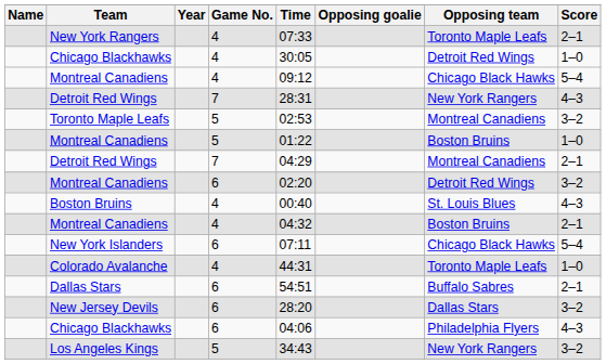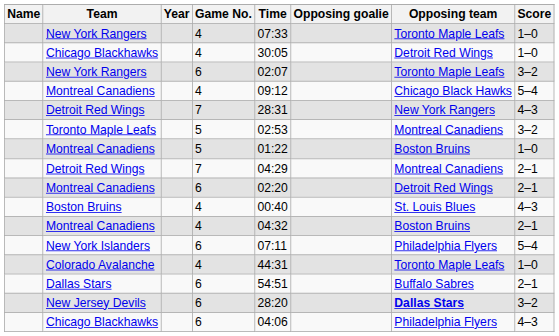 <table class="wikitable sortable" style="font-size: 95%;">
 <tr style="white-space: nowrap;">
 </tr>
 <tr style="background: #e3e3e3;">
 <th>Name</th>
 <th>Team</th>
 <th>Year</th>
 <th>Game No.</th>
 <th>Time</th>
 <th>Opposing goalie</th>
 <th>Opposing team</th>
 <th>Score</th>
 </tr>
 <tr style="background: #e3e3e3;">
 <td></td>
 <td><a href='#'>New York Rangers</a></td>
 <td></td>
 <td>4</td>
 <td>07:33</td>
 <td></td>
 <td><a href='#'>Toronto Maple Leafs</a></td>
-<td>2–1</td>
+<td>1–0</td>
 </tr>
 <tr>
 <td></td>
 <td><a href='#'>Chicago Blackhawks</a></td>
 <td></td>
 <td>4</td>
 <td>30:05</td>
 <td></td>
 <td><a href='#'>Detroit Red Wings</a></td>
 <td>1–0</td>
+</tr>
+<tr style="background: #e3e3e3;">
+<td></td>
+<td><a href='#'>New York Rangers</a></td>
+<td></td>
+<td>6</td>
+<td>02:07</td>
+<td></td>
+<td><a href='#'>Toronto Maple Leafs</a></td>
+<td>3–2</td>
 </tr>
 <tr>
 <td></td>
 <td><a href='#'>Montreal Canadiens</a></td>
 <td></td>
 <td>4</td>
 <td>09:12</td>
 <td></td>
 <td><a href='#'>Chicago Black Hawks</a></td>
 <td>5–4</td>
 </tr>
 <tr style="background: #e3e3e3;">
 <td></td>
 <td><a href='#'>Detroit Red Wings</a></td>
 <td></td>
 <td>7</td>
 <td>28:31</td>
 <td></td>
 <td><a href='#'>New York Rangers</a></td>
 <td>4–3</td>
 </tr>
 <tr>
 <td></td>
 <td><a href='#'>Toronto Maple Leafs</a></td>
 <td></td>
 <td>5</td>
 <td>02:53</td>
 <td></td>
 <td><a href='#'>Montreal Canadiens</a></td>
 <td>3–2</td>
 </tr>
 <tr style="background: #e3e3e3;">
 <td></td>
 <td><a href='#'>Montreal Canadiens</a></td>
 <td></td>
 <td>5</td>
 <td>01:22</td>
 <td></td>
 <td><a href='#'>Boston Bruins</a></td>
 <td>1–0</td>
 </tr>
 <tr>
 <td></td>
 <td><a href='#'>Detroit Red Wings</a></td>
 <td></td>
 <td>7</td>
 <td>04:29</td>
 <td></td>
 <td><a href='#'>Montreal Canadiens</a></td>
 <td>2–1</td>
 </tr>
 <tr style="background: #e3e3e3;">
 <td></td>
 <td><a href='#'>Montreal Canadiens</a></td>
 <td></td>
 <td>6</td>
 <td>02:20</td>
 <td></td>
 <td><a href='#'>Detroit Red Wings</a></td>
-<td>3–2</td>
+<td>2–1</td>
 </tr>
 <tr>
 <td></td>
 <td><a href='#'>Boston Bruins</a></td>
 <td></td>
 <td>4</td>
 <td>00:40</td>
 <td></td>
 <td><a href='#'>St. Louis Blues</a></td>
 <td>4–3</td>
 </tr>
 <tr style="background: #e3e3e3;">
 <td></td>
 <td><a href='#'>Montreal Canadiens</a></td>
 <td></td>
 <td>4</td>
 <td>04:32</td>
 <td></td>
 <td><a href='#'>Boston Bruins</a></td>
 <td>2–1</td>
 </tr>
 <tr>
 <td></td>
 <td><a href='#'>New York Islanders</a></td>
 <td></td>
 <td>6</td>
 <td>07:11</td>
 <td></td>
-<td><a href='#'>Chicago Black Hawks</a></td>
+<td><a href='#'>Philadelphia Flyers</a></td>
 <td>5–4</td>
 </tr>
 <tr style="background: #e3e3e3;">
 <td></td>
 <td><a href='#'>Colorado Avalanche</a></td>
 <td></td>
 <td>4</td>
 <td>44:31</td>
 <td></td>
 <td><a href='#'>Toronto Maple Leafs</a></td>
 <td>1–0</td>
 </tr>
 <tr>
 <td></td>
 <td><a href='#'>Dallas Stars</a></td>
 <td></td>
 <td>6</td>
 <td>54:51</td>
 <td></td>
 <td><a href='#'>Buffalo Sabres</a></td>
 <td>2–1</td>
 </tr>
 <tr style="background: #e3e3e3;">
 <td></td>
 <td><a href='#'>New Jersey Devils</a></td>
 <td></td>
 <td>6</td>
 <td>28:20</td>
 <td></td>
-<td><a href='#'>Dallas Stars</a></td>
+<td><strong><a href='#'>Dallas Stars</a></strong></td>
 <td>3–2</td>
 </tr>
 <tr>
 <td></td>
 <td><a href='#'>Chicago Blackhawks</a></td>
 <td></td>
 <td>6</td>
 <td>04:06</td>
 <td></td>
 <td><a href='#'>Philadelphia Flyers</a></td>
 <td>4–3</td>
 </tr>
-<tr style="background: #e3e3e3;">
-<td></td>
-<td><a href='#'>Los Angeles Kings</a></td>
-<td></td>
-<td>5</td>
-<td>34:43</td>
-<td></td>
-<td><a href='#'>New York Rangers</a></td>
-<td>3–2</td>
-</tr>
 </table>
